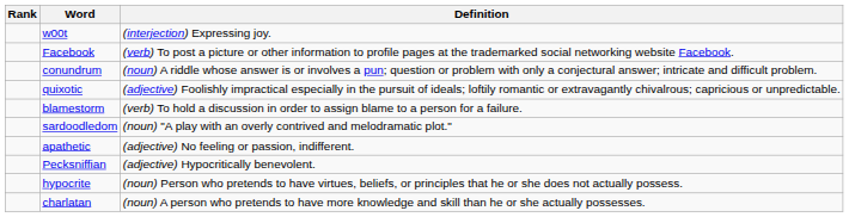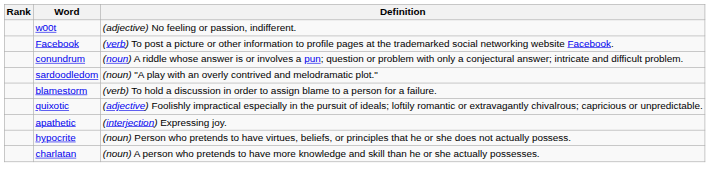 <table class="wikitable">
 <tr>
 <th>Rank</th>
 <th>Word</th>
 <th>Definition</th>
 </tr>
 <tr>
 <td></td>
 <td><a href='#'>w00t</a></td>
-<td><em>(<a href='#'>interjection</a>)</em> Expressing joy.</td>
+<td><em>(adjective)</em> No feeling or passion, indifferent.</td>
 </tr>
 <tr>
 <td></td>
 <td><a href='#'>Facebook</a></td>
 <td><em>(<a href='#'>verb</a>)</em> To post a picture or other information to profile pages at the trademarked social networking website <a href='#'>Facebook</a>.</td>
 </tr>
 <tr>
 <td></td>
 <td><a href='#'>conundrum</a></td>
 <td><em>(<a href='#'>noun</a>)</em> A riddle whose answer is or involves a <a href='#'>pun</a>; question or problem with only a conjectural answer; intricate and difficult problem.</td>
 </tr>
 <tr>
 <td></td>
-<td><a href='#'>quixotic</a></td>
-<td><em>(<a href='#'>adjective</a>)</em> Foolishly impractical especially in the pursuit of ideals; loftily romantic or extravagantly chivalrous; capricious or unpredictable.</td>
+<td><a href='#'>sardoodledom</a></td>
+<td><em>(noun)</em> "A play with an overly contrived and melodramatic plot."</td>
 </tr>
 <tr>
 <td></td>
 <td><a href='#'>blamestorm</a></td>
 <td><em>(verb)</em> To hold a discussion in order to assign blame to a person for a failure.</td>
 </tr>
 <tr>
 <td></td>
-<td><a href='#'>sardoodledom</a></td>
-<td><em>(noun)</em> "A play with an overly contrived and melodramatic plot."</td>
+<td><a href='#'>quixotic</a></td>
+<td><em>(<a href='#'>adjective</a>)</em> Foolishly impractical especially in the pursuit of ideals; loftily romantic or extravagantly chivalrous; capricious or unpredictable.</td>
 </tr>
 <tr>
 <td></td>
 <td><a href='#'>apathetic</a></td>
-<td><em>(adjective)</em> No feeling or passion, indifferent.</td>
-</tr>
-<tr>
-<td></td>
-<td><a href='#'>Pecksniffian</a></td>
-<td><em>(adjective)</em> Hypocritically benevolent.</td>
+<td><em>(<a href='#'>interjection</a>)</em> Expressing joy.</td>
 </tr>
 <tr>
 <td></td>
 <td><a href='#'>hypocrite</a></td>
 <td><em>(noun)</em> Person who pretends to have virtues, beliefs, or principles that he or she does not actually possess.</td>
 </tr>
 <tr>
 <td></td>
 <td><a href='#'>charlatan</a></td>
 <td><em>(noun)</em> A person who pretends to have more knowledge and skill than he or she actually possesses.</td>
 </tr>
 </table>
